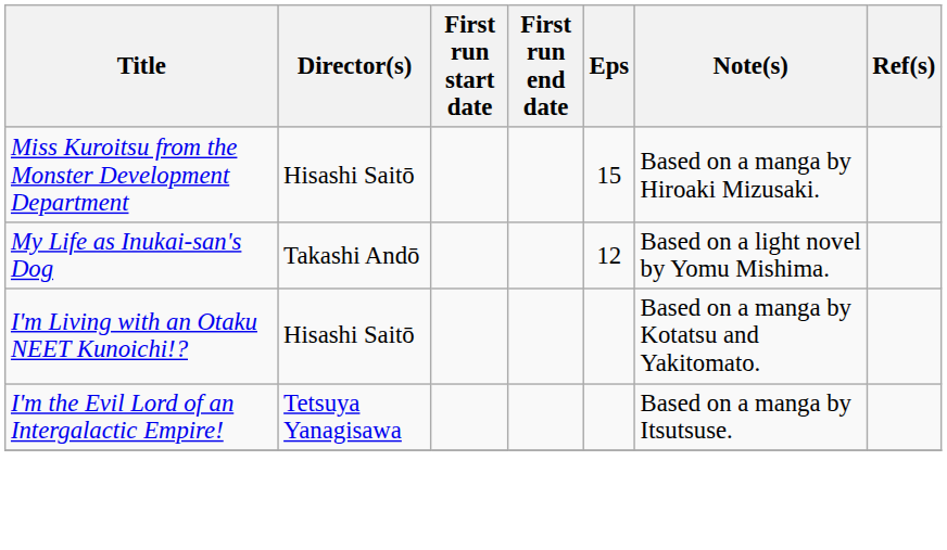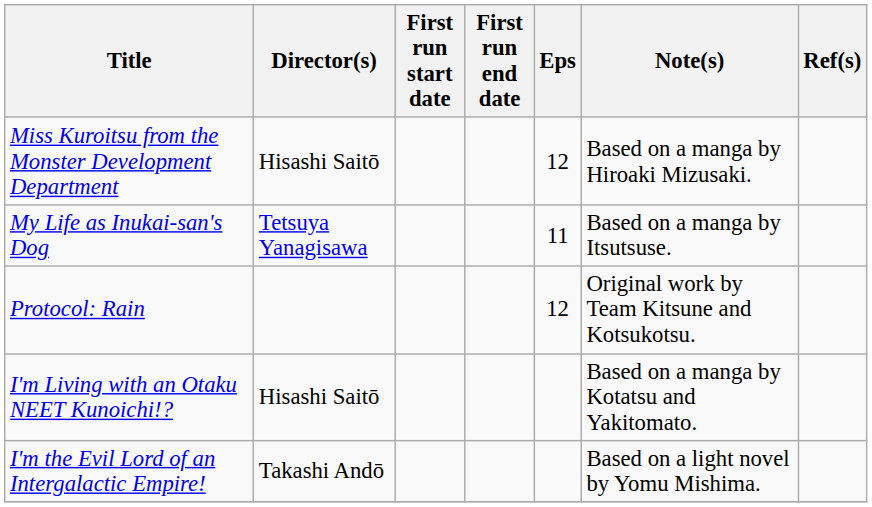 <table class="wikitable sortable">
 <tr>
 <th scope="col">Title</th>
 <th scope="col">Director(s)</th>
 <th scope="col">First run<br>start date</th>
 <th scope="col">First run<br>end date</th>
 <th scope="col" class="unsortable">Eps</th>
 <th scope="col" class="unsortable">Note(s)</th>
 <th scope="col" class="unsortable">Ref(s)</th>
 </tr>
 <tr>
 <td><em><a href='#'>Miss Kuroitsu from the Monster Development Department</a></em></td>
 <td>Hisashi Saitō</td>
 <td></td>
 <td></td>
-<td style="text-align:center">15</td>
+<td style="text-align:center">12</td>
 <td>Based on a manga by Hiroaki Mizusaki.</td>
 <td style="text-align:center"></td>
 </tr>
 <tr>
 <td><em><a href='#'>My Life as Inukai-san's Dog</a></em></td>
-<td>Takashi Andō</td>
+<td><a href='#'>Tetsuya Yanagisawa</a></td>
+<td></td>
+<td></td>
+<td style="text-align:center">11</td>
+<td>Based on a manga by Itsutsuse.</td>
+<td style="text-align:center"></td>
+</tr>
+<tr>
+<td><em><a href='#'>Protocol: Rain</a></em></td>
+<td></td>
 <td></td>
 <td></td>
 <td style="text-align:center">12</td>
-<td>Based on a light novel by Yomu Mishima.</td>
+<td>Original work by Team Kitsune and Kotsukotsu.</td>
 <td style="text-align:center"></td>
 </tr>
 <tr>
 <td><em><a href='#'>I'm Living with an Otaku NEET Kunoichi!?</a></em></td>
 <td>Hisashi Saitō</td>
 <td></td>
 <td></td>
 <td style="text-align:center"></td>
 <td>Based on a manga by Kotatsu and Yakitomato.</td>
 <td style="text-align:center"></td>
 </tr>
 <tr>
 <td><em><a href='#'>I'm the Evil Lord of an Intergalactic Empire!</a></em></td>
-<td><a href='#'>Tetsuya Yanagisawa</a></td>
+<td>Takashi Andō</td>
 <td></td>
 <td></td>
 <td style="text-align:center"></td>
-<td>Based on a manga by Itsutsuse.</td>
+<td>Based on a light novel by Yomu Mishima.</td>
 <td style="text-align:center"></td>
 </tr>
 <tr>
 </tr>
 </table>
